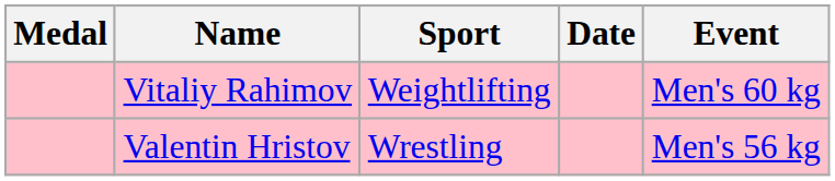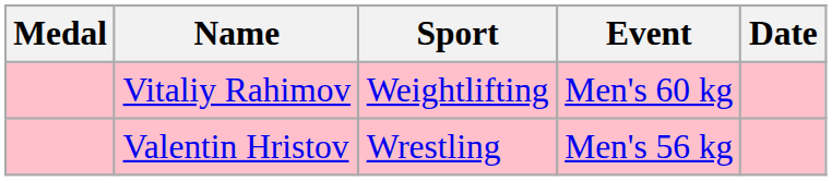 <table class="wikitable sortable" style="font-size: 95%;">
 <tr>
 <th>Medal</th>
 <th>Name</th>
 <th>Sport</th>
+<th>Event</th>
 <th>Date</th>
-<th>Event</th>
 </tr>
 <tr bgcolor=pink>
 <td></td>
 <td><a href='#'>Vitaliy Rahimov</a></td>
 <td><a href='#'>Weightlifting</a></td>
+<td><a href='#'>Men's 60 kg</a></td>
 <td></td>
-<td><a href='#'>Men's 60 kg</a></td>
 </tr>
 <tr bgcolor=pink>
 <td></td>
 <td><a href='#'>Valentin Hristov</a></td>
 <td><a href='#'>Wrestling</a></td>
+<td><a href='#'>Men's 56 kg</a></td>
 <td></td>
-<td><a href='#'>Men's 56 kg</a></td>
 </tr>
 </table>
